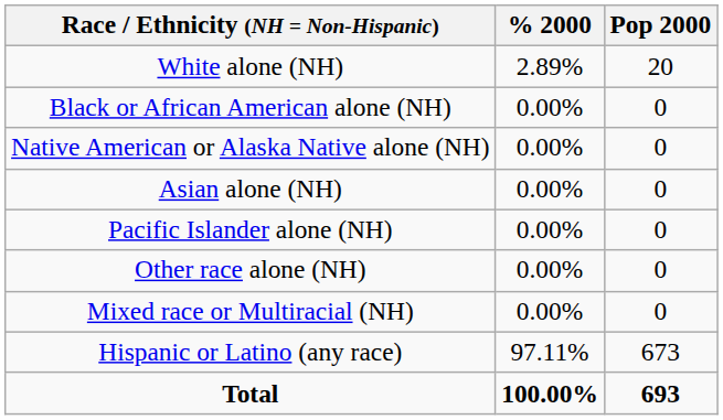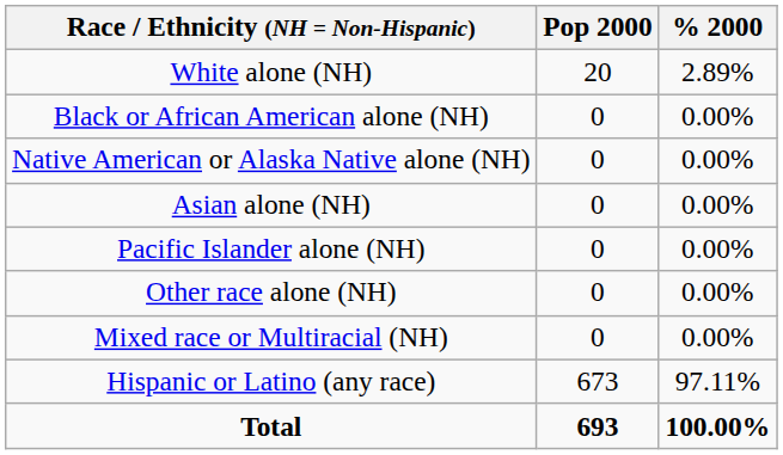 <table class="wikitable" style="text-align:center;">
 <tr>
 <th>Race / Ethnicity <small>(<em>NH = Non-Hispanic</em>)</small></th>
+<th>Pop 2000</th>
 <th>% 2000</th>
-<th>Pop 2000</th>
 </tr>
 <tr>
 <td><a href='#'>White</a> alone (NH)</td>
+<td>20</td>
 <td>2.89%</td>
-<td>20</td>
 </tr>
 <tr>
 <td><a href='#'>Black or African American</a> alone (NH)</td>
+<td>0</td>
 <td>0.00%</td>
-<td>0</td>
 </tr>
 <tr>
 <td><a href='#'>Native American</a> or <a href='#'>Alaska Native</a> alone (NH)</td>
+<td>0</td>
 <td>0.00%</td>
-<td>0</td>
 </tr>
 <tr>
 <td><a href='#'>Asian</a> alone (NH)</td>
+<td>0</td>
 <td>0.00%</td>
-<td>0</td>
 </tr>
 <tr>
 <td><a href='#'>Pacific Islander</a> alone (NH)</td>
+<td>0</td>
 <td>0.00%</td>
-<td>0</td>
 </tr>
 <tr>
 <td><a href='#'>Other race</a> alone (NH)</td>
+<td>0</td>
 <td>0.00%</td>
-<td>0</td>
 </tr>
 <tr>
 <td><a href='#'>Mixed race or Multiracial</a> (NH)</td>
+<td>0</td>
 <td>0.00%</td>
-<td>0</td>
 </tr>
 <tr>
 <td><a href='#'>Hispanic or Latino</a> (any race)</td>
+<td>673</td>
 <td>97.11%</td>
-<td>673</td>
 </tr>
 <tr>
 <td><strong>Total</strong></td>
+<td><strong>693</strong></td>
 <td><strong>100.00%</strong></td>
-<td><strong>693</strong></td>
 </tr>
 </table>
